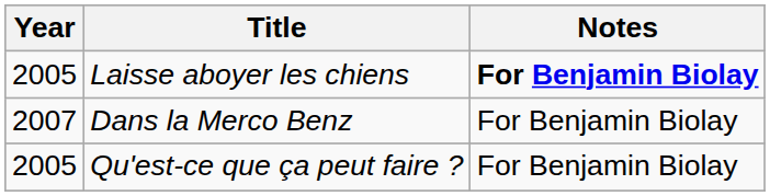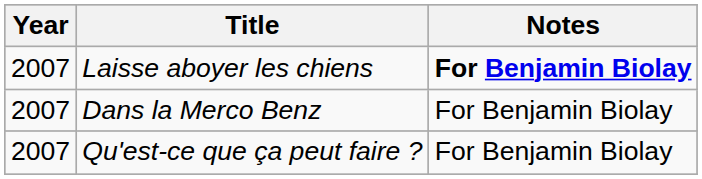 <table class="wikitable sortable">
 <tr>
 <th>Year</th>
 <th>Title</th>
 <th class="unsortable">Notes</th>
 </tr>
 <tr>
-<td>2005</td>
+<td>2007</td>
 <td><em>Laisse aboyer les chiens</em></td>
 <td><strong>For <a href='#'>Benjamin Biolay</a></strong></td>
 </tr>
 <tr>
 <td>2007</td>
 <td><em>Dans la Merco Benz</em></td>
 <td>For Benjamin Biolay</td>
 </tr>
 <tr>
-<td>2005</td>
+<td>2007</td>
 <td><em>Qu'est-ce que ça peut faire ?</em></td>
 <td>For Benjamin Biolay</td>
 </tr>
 </table>
